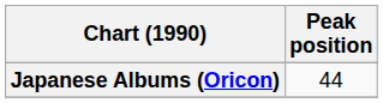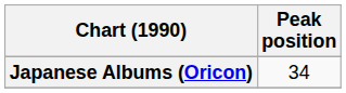 <table class="wikitable sortable plainrowheaders" style="text-align:center">
 <tr>
 <th scope="col">Chart (1990)</th>
 <th scope="col">Peak<br>position</th>
 </tr>
 <tr>
 </tr>
 <tr>
 </tr>
 <tr>
 <th scope="row">Japanese Albums (<a href='#'>Oricon</a>)</th>
-<td align="center">44</td>
+<td align="center">34</td>
 </tr>
 <tr>
 </tr>
 </table>
